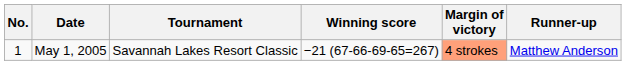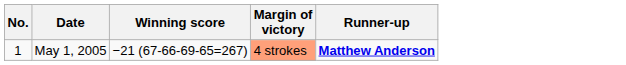 <table class="wikitable" style="font-size:95%;">
 <tr>
 <th>No.</th>
 <th>Date</th>
-<th>Tournament</th>
 <th>Winning score</th>
 <th>Margin of<br>victory</th>
 <th>Runner-up</th>
 </tr>
 <tr>
 <td align=center>1</td>
 <td align=right>May 1, 2005</td>
-<td>Savannah Lakes Resort Classic</td>
 <td>−21 (67-66-69-65=267)</td>
 <td style="background: lightsalmon;">4 strokes</td>
-<td> <a href='#'>Matthew Anderson</a></td>
+<td><strong> <a href='#'>Matthew Anderson</a></strong></td>
 </tr>
 </table>
